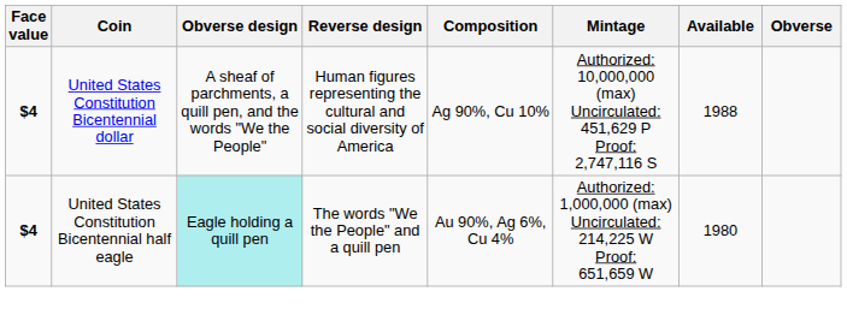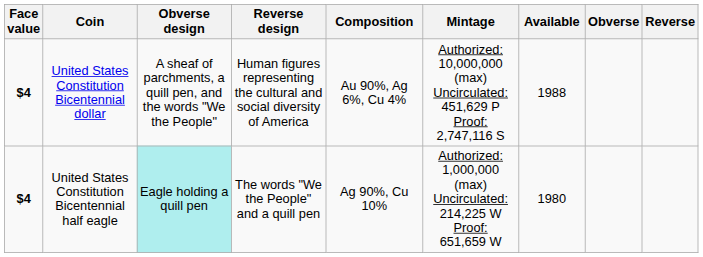 <table class="wikitable">
 <tr>
 <th width="5%">Face value</th>
 <th width="15%">Coin</th>
 <th width="15%">Obverse design</th>
 <th width="15%">Reverse design</th>
 <th width="15%">Composition</th>
 <th width="15%">Mintage</th>
 <th width="10%">Available</th>
 <th>Obverse</th>
+<th>Reverse</th>
 </tr>
 <tr>
 <td align="center"><strong>$4</strong></td>
 <td align="center"><a href='#'>United States Constitution Bicentennial dollar</a></td>
 <td align="center">A sheaf of parchments, a quill pen, and the words "We the People"</td>
 <td align="center">Human figures representing the cultural and social diversity of America</td>
-<td align="center">Ag 90%, Cu 10%</td>
+<td align="center">Au 90%, Ag 6%, Cu 4%</td>
 <td align="center"><u>Authorized:</u><br>10,000,000 (max)<br><u>Uncirculated:</u><br>451,629 P<br><u>Proof:</u><br>2,747,116 S</td>
 <td align="center">1988</td>
+<td></td>
 <td></td>
 </tr>
 <tr>
 <td align="center"><strong>$4</strong></td>
 <td align="center">United States Constitution Bicentennial half eagle</td>
 <td align="center" style="background: paleturquoise;">Eagle holding a quill pen</td>
 <td align="center">The words "We the People" and a quill pen</td>
-<td align="center">Au 90%, Ag 6%, Cu 4%</td>
+<td align="center">Ag 90%, Cu 10%</td>
 <td align="center"><u>Authorized:</u><br>1,000,000 (max)<br><u>Uncirculated:</u><br>214,225 W<br><u>Proof:</u><br>651,659 W</td>
 <td align="center">1980</td>
 <td></td>
+<td></td>
 </tr>
 </table>
